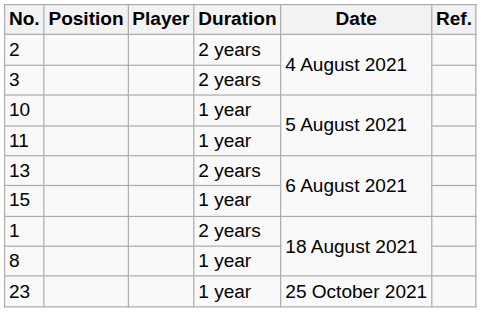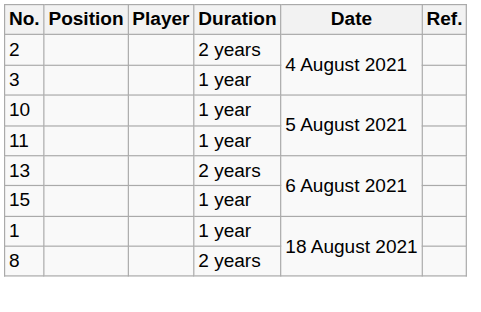 <table class="wikitable">
 <tr>
 <th scope="col">No.</th>
 <th scope="col">Position</th>
 <th scope="col">Player</th>
 <th scope="col">Duration</th>
 <th scope="col">Date</th>
 <th scope="col">Ref.</th>
 </tr>
 <tr>
 <td>2</td>
 <td></td>
 <td align="left"></td>
 <td>2 years</td>
 <td rowspan="2">4 August 2021</td>
 <td></td>
 </tr>
 <tr>
 <td>3</td>
 <td></td>
 <td align="left"></td>
-<td>2 years</td>
+<td>1 year</td>
 <td></td>
 </tr>
 <tr>
 <td>10</td>
 <td></td>
 <td align="left"></td>
 <td>1 year</td>
 <td rowspan="2">5 August 2021</td>
 <td></td>
 </tr>
 <tr>
 <td>11</td>
 <td></td>
 <td align="left"></td>
 <td>1 year</td>
 <td></td>
 </tr>
 <tr>
 <td>13</td>
 <td></td>
 <td align="left"></td>
 <td>2 years</td>
 <td rowspan="2">6 August 2021</td>
 <td></td>
 </tr>
 <tr>
 <td>15</td>
 <td></td>
 <td align="left"></td>
 <td>1 year</td>
 <td></td>
 </tr>
 <tr>
 <td>1</td>
 <td></td>
 <td align="left"></td>
-<td>2 years</td>
+<td>1 year</td>
 <td rowspan="2">18 August 2021</td>
 <td></td>
 </tr>
 <tr>
 <td>8</td>
 <td></td>
 <td align="left"></td>
-<td>1 year</td>
-<td></td>
-</tr>
-<tr>
-<td>23</td>
-<td></td>
-<td align="left"></td>
-<td>1 year</td>
-<td>25 October 2021</td>
+<td>2 years</td>
 <td></td>
 </tr>
 </table>
